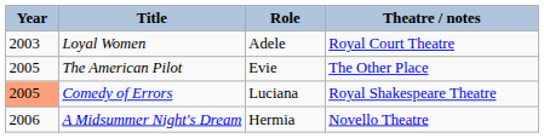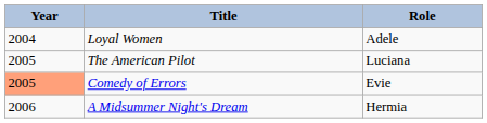 <table class="wikitable" style="font-size:90%;">
 <tr style="background:#ccc; text-align:center;">
 <th style="background:#b0c4de; width:10%;">Year</th>
 <th style="background:#b0c4de; width:35%;">Title</th>
 <th style="background:#b0c4de; width:15%;">Role</th>
-<th style="background:#b0c4de; width:40%;">Theatre / notes</th>
 </tr>
 <tr>
-<td>2003</td>
+<td>2004</td>
 <td><em>Loyal Women</em></td>
 <td>Adele</td>
-<td><a href='#'>Royal Court Theatre</a></td>
 </tr>
 <tr>
 <td>2005</td>
 <td><em>The American Pilot</em></td>
-<td>Evie</td>
-<td><a href='#'>The Other Place</a></td>
+<td>Luciana</td>
 </tr>
 <tr>
 <td style="background: lightsalmon;">2005</td>
 <td><em><a href='#'>Comedy of Errors</a></em></td>
-<td>Luciana</td>
-<td><a href='#'>Royal Shakespeare Theatre</a></td>
+<td>Evie</td>
 </tr>
 <tr>
 <td>2006</td>
 <td><em><a href='#'>A Midsummer Night's Dream</a></em></td>
 <td>Hermia</td>
-<td><a href='#'>Novello Theatre</a></td>
 </tr>
 </table>
